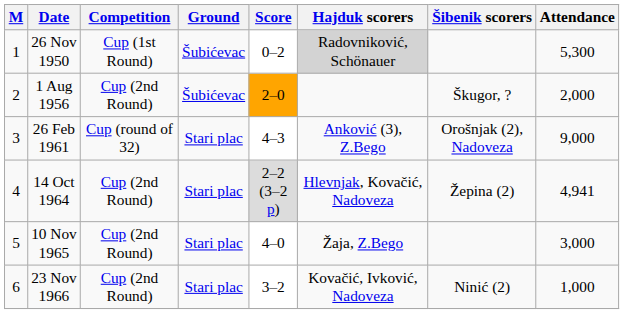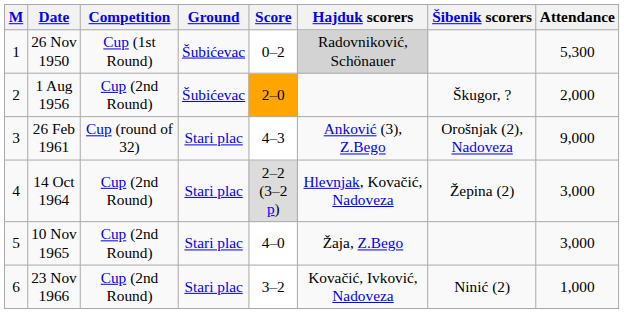 <table class="wikitable sortable" style="text-align: center; font-size:95%;">
 <tr>
 <th width="20"><a href='#'>M</a></th>
 <th width="95"><a href='#'>Date</a></th>
 <th width="120"><a href='#'>Competition</a></th>
 <th width="60"><a href='#'>Ground</a></th>
 <th width="60"><a href='#'>Score</a></th>
 <th width="230"><a href='#'>Hajduk</a> scorers</th>
 <th width="230"><a href='#'>Šibenik</a> scorers</th>
 <th width="40">Attendance</th>
 </tr>
 <tr>
 <td>1</td>
 <td>26 Nov 1950</td>
 <td><a href='#'>Cup</a> (1st Round)</td>
 <td><a href='#'>Šubićevac</a></td>
 <td style="background-color:#FFFFFF">0–2</td>
 <td style="background: lightgrey;">Radovniković, Schönauer</td>
 <td></td>
 <td>5,300</td>
 </tr>
 <tr>
 <td>2</td>
 <td>1 Aug 1956</td>
 <td><a href='#'>Cup</a> (2nd Round)</td>
 <td><a href='#'>Šubićevac</a></td>
 <td style="background-color:#FFA500">2–0</td>
 <td></td>
 <td>Škugor, ?</td>
 <td>2,000</td>
 </tr>
 <tr>
 <td>3</td>
 <td>26 Feb 1961</td>
 <td><a href='#'>Cup</a> (round of 32)</td>
 <td><a href='#'>Stari plac</a></td>
 <td style="background-color:#FFFFFF">4–3</td>
 <td><a href='#'>Anković</a> (3), <a href='#'>Z.Bego</a></td>
 <td>Orošnjak (2), <a href='#'>Nadoveza</a></td>
 <td>9,000</td>
 </tr>
 <tr>
 <td>4</td>
 <td>14 Oct 1964</td>
 <td><a href='#'>Cup</a> (2nd Round)</td>
 <td><a href='#'>Stari plac</a></td>
 <td style="background-color:#DCDCDC">2–2 (3–2 <a href='#'>p</a>)</td>
 <td><a href='#'>Hlevnjak</a>, Kovačić, <a href='#'>Nadoveza</a></td>
 <td>Žepina (2)</td>
-<td>4,941</td>
+<td>3,000</td>
 </tr>
 <tr>
 <td>5</td>
 <td>10 Nov 1965</td>
 <td><a href='#'>Cup</a> (2nd Round)</td>
 <td><a href='#'>Stari plac</a></td>
 <td style="background-color:#FFFFFF">4–0</td>
 <td>Žaja, <a href='#'>Z.Bego</a></td>
 <td></td>
 <td>3,000</td>
 </tr>
 <tr>
 <td>6</td>
 <td>23 Nov 1966</td>
 <td><a href='#'>Cup</a> (2nd Round)</td>
 <td><a href='#'>Stari plac</a></td>
 <td style="background-color:#FFFFFF">3–2</td>
 <td>Kovačić, Ivković, <a href='#'>Nadoveza</a></td>
 <td>Ninić (2)</td>
 <td>1,000</td>
 </tr>
 <tr>
 </tr>
 </table>
